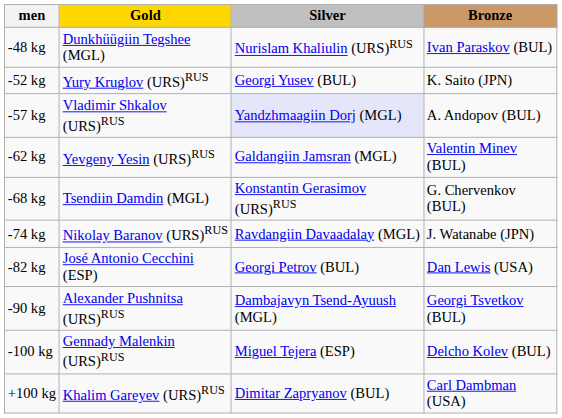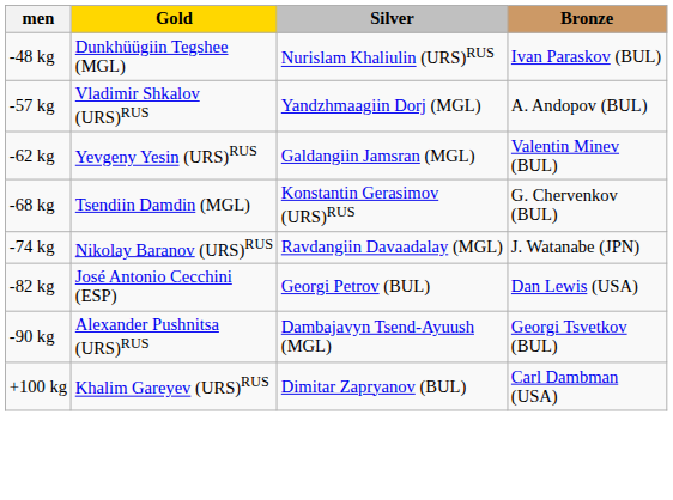 <table class="wikitable">
 <tr>
 <th>men</th>
 <th style="background: gold">Gold</th>
 <th style="background: silver">Silver</th>
 <th style="background: #cc9966">Bronze</th>
 </tr>
 <tr>
 <td>-48 kg</td>
 <td> <a href='#'>Dunkhüügiin Tegshee</a> (MGL)</td>
 <td> <a href='#'>Nurislam Khaliulin</a> (URS)<sup>RUS</sup></td>
 <td> <a href='#'>Ivan Paraskov</a> (BUL)</td>
 </tr>
 <tr>
-<td>-52 kg</td>
-<td> <a href='#'>Yury Kruglov</a> (URS)<sup>RUS</sup></td>
-<td> <a href='#'>Georgi Yusev</a> (BUL)</td>
-<td> K. Saito (JPN)</td>
-</tr>
-<tr>
 <td>-57 kg</td>
 <td> <a href='#'>Vladimir Shkalov</a> (URS)<sup>RUS</sup></td>
-<td style="background: lavender;"> <a href='#'>Yandzhmaagiin Dorj</a> (MGL)</td>
+<td> <a href='#'>Yandzhmaagiin Dorj</a> (MGL)</td>
 <td> A. Andopov (BUL)</td>
 </tr>
 <tr>
 <td>-62 kg</td>
 <td> <a href='#'>Yevgeny Yesin</a> (URS)<sup>RUS</sup></td>
 <td> <a href='#'>Galdangiin Jamsran</a> (MGL)</td>
 <td> <a href='#'>Valentin Minev</a> (BUL)</td>
 </tr>
 <tr>
 <td>-68 kg</td>
 <td> <a href='#'>Tsendiin Damdin</a> (MGL)</td>
 <td> <a href='#'>Konstantin Gerasimov</a> (URS)<sup>RUS</sup></td>
 <td> G. Chervenkov (BUL)</td>
 </tr>
 <tr>
 <td>-74 kg</td>
 <td> <a href='#'>Nikolay Baranov</a> (URS)<sup>RUS</sup></td>
 <td> <a href='#'>Ravdangiin Davaadalay</a> (MGL)</td>
 <td> J. Watanabe (JPN)</td>
 </tr>
 <tr>
 <td>-82 kg</td>
 <td> <a href='#'>José Antonio Cecchini</a> (ESP)</td>
 <td> <a href='#'>Georgi Petrov</a> (BUL)</td>
 <td> <a href='#'>Dan Lewis</a> (USA)</td>
 </tr>
 <tr>
 <td>-90 kg</td>
 <td> <a href='#'>Alexander Pushnitsa</a> (URS)<sup>RUS</sup></td>
 <td> <a href='#'>Dambajavyn Tsend-Ayuush</a> (MGL)</td>
 <td> <a href='#'>Georgi Tsvetkov</a> (BUL)</td>
 </tr>
 <tr>
-<td>-100 kg</td>
-<td> <a href='#'>Gennady Malenkin</a> (URS)<sup>RUS</sup></td>
-<td> <a href='#'>Miguel Tejera</a> (ESP)</td>
-<td> <a href='#'>Delcho Kolev</a> (BUL)</td>
-</tr>
-<tr>
 <td>+100 kg</td>
 <td> <a href='#'>Khalim Gareyev</a> (URS)<sup>RUS</sup></td>
 <td> <a href='#'>Dimitar Zapryanov</a> (BUL)</td>
 <td> <a href='#'>Carl Dambman</a> (USA)</td>
 </tr>
 </table>
